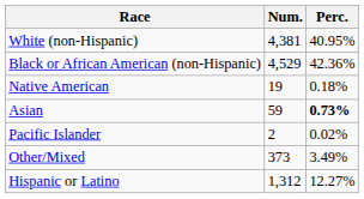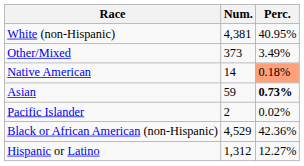 <table class="wikitable">
 <tr>
 <th>Race</th>
 <th>Num.</th>
 <th>Perc.</th>
 </tr>
 <tr>
 <td><a href='#'>White</a> (non-Hispanic)</td>
 <td>4,381</td>
 <td>40.95%</td>
 </tr>
 <tr>
-<td><a href='#'>Black or African American</a> (non-Hispanic)</td>
-<td>4,529</td>
-<td>42.36%</td>
+<td><a href='#'>Other/Mixed</a></td>
+<td>373</td>
+<td>3.49%</td>
 </tr>
 <tr>
 <td><a href='#'>Native American</a></td>
-<td>19</td>
-<td>0.18%</td>
+<td>14</td>
+<td style="background: lightsalmon;">0.18%</td>
 </tr>
 <tr>
 <td><a href='#'>Asian</a></td>
 <td>59</td>
 <td><strong>0.73%</strong></td>
 </tr>
 <tr>
 <td><a href='#'>Pacific Islander</a></td>
 <td>2</td>
 <td>0.02%</td>
 </tr>
 <tr>
-<td><a href='#'>Other/Mixed</a></td>
-<td>373</td>
-<td>3.49%</td>
+<td><a href='#'>Black or African American</a> (non-Hispanic)</td>
+<td>4,529</td>
+<td>42.36%</td>
 </tr>
 <tr>
 <td><a href='#'>Hispanic</a> or <a href='#'>Latino</a></td>
 <td>1,312</td>
 <td>12.27%</td>
 </tr>
 </table>
